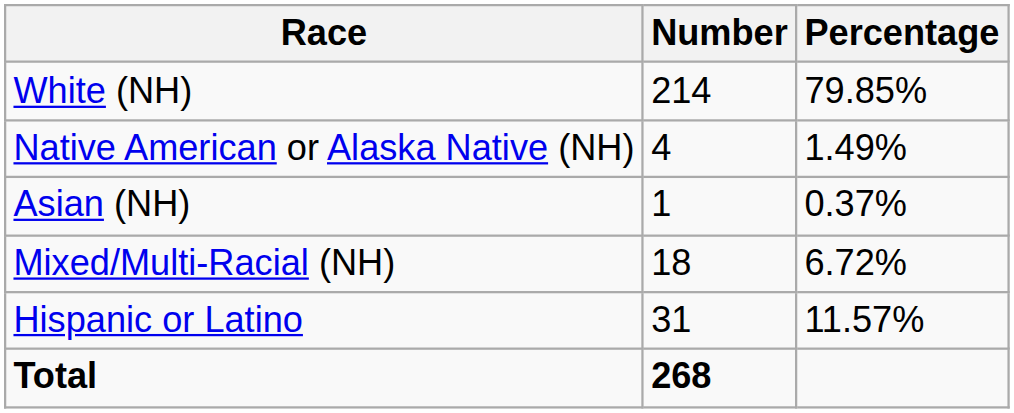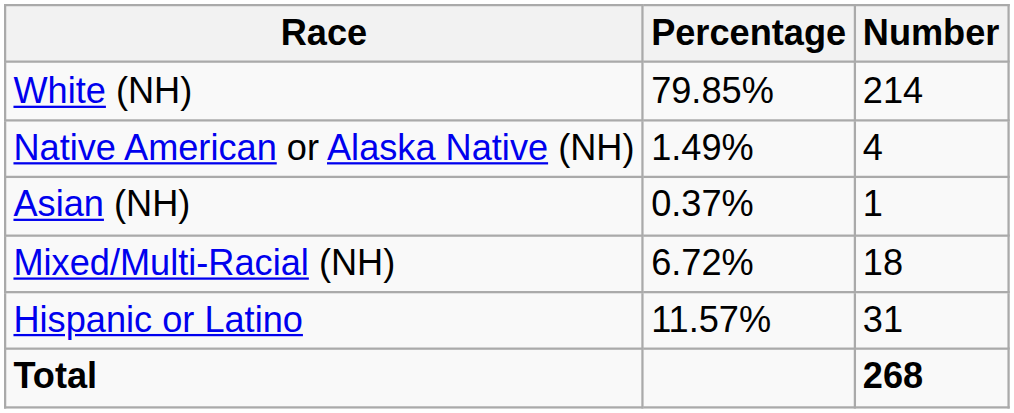 <table class="wikitable">
 <tr>
 <th>Race</th>
+<th>Percentage</th>
 <th>Number</th>
-<th>Percentage</th>
 </tr>
 <tr>
 <td><a href='#'>White</a> (NH)</td>
+<td>79.85%</td>
 <td>214</td>
-<td>79.85%</td>
 </tr>
 <tr>
 <td><a href='#'>Native American</a> or <a href='#'>Alaska Native</a> (NH)</td>
+<td>1.49%</td>
 <td>4</td>
-<td>1.49%</td>
 </tr>
 <tr>
 <td><a href='#'>Asian</a> (NH)</td>
+<td>0.37%</td>
 <td>1</td>
-<td>0.37%</td>
 </tr>
 <tr>
 <td><a href='#'>Mixed/Multi-Racial</a> (NH)</td>
+<td>6.72%</td>
 <td>18</td>
-<td>6.72%</td>
 </tr>
 <tr>
 <td><a href='#'>Hispanic or Latino</a></td>
+<td>11.57%</td>
 <td>31</td>
-<td>11.57%</td>
 </tr>
 <tr>
 <td><strong>Total</strong></td>
+<td></td>
 <td><strong>268</strong></td>
-<td></td>
 </tr>
 </table>
